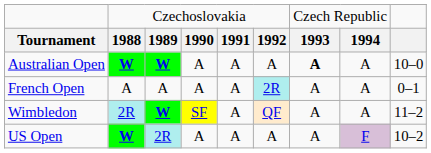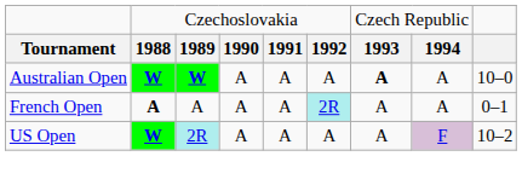 <table class=wikitable style=text-align:center;font-size:97%>
 <tr>
 <td colspan="1"></td>
 <td colspan="5">Czechoslovakia</td>
 <td colspan="2">Czech Republic</td>
 <td colspan="1"></td>
 </tr>
 <tr>
 <th>Tournament</th>
 <th>1988</th>
 <th>1989</th>
 <th>1990</th>
 <th>1991</th>
 <th>1992</th>
 <th>1993</th>
 <th>1994</th>
 <th></th>
 </tr>
 <tr>
 <td align=left><a href='#'>Australian Open</a></td>
 <td bgcolor=lime><strong><a href='#'>W</a></strong></td>
 <td bgcolor=lime><strong><a href='#'>W</a></strong></td>
 <td>A</td>
 <td>A</td>
 <td>A</td>
 <td><strong>A</strong></td>
 <td>A</td>
 <td>10–0</td>
 </tr>
 <tr>
 <td align=left><a href='#'>French Open</a></td>
-<td>A</td>
+<td><strong>A</strong></td>
 <td>A</td>
 <td>A</td>
 <td>A</td>
 <td bgcolor=afeeee><a href='#'>2R</a></td>
 <td>A</td>
 <td>A</td>
 <td>0–1</td>
-</tr>
-<tr>
-<td align=left><a href='#'>Wimbledon</a></td>
-<td bgcolor=afeeee><a href='#'>2R</a></td>
-<td bgcolor=lime><strong><a href='#'>W</a></strong></td>
-<td bgcolor=yellow><a href='#'>SF</a></td>
-<td>A</td>
-<td bgcolor=ffebcd><a href='#'>QF</a></td>
-<td>A</td>
-<td>A</td>
-<td>11–2</td>
 </tr>
 <tr>
 <td align=left><a href='#'>US Open</a></td>
 <td bgcolor=lime><strong><a href='#'>W</a></strong></td>
 <td bgcolor=afeeee><a href='#'>2R</a></td>
 <td>A</td>
 <td>A</td>
 <td>A</td>
 <td>A</td>
 <td bgcolor=thistle><a href='#'>F</a></td>
 <td>10–2</td>
 </tr>
 </table>
